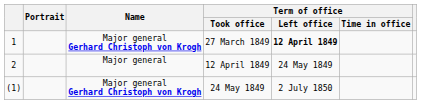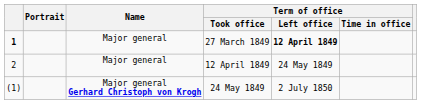 <table class="wikitable" style="text-align:center">
 <tr>
 <th rowspan=2></th>
 <th rowspan=2>Portrait</th>
 <th rowspan=2>Name<br></th>
 <th colspan=3>Term of office</th>
 <th rowspan=2></th>
 </tr>
 <tr>
 <th>Took office</th>
 <th>Left office</th>
 <th>Time in office</th>
 </tr>
 <tr>
-<td>1</td>
+<td><strong>1</strong></td>
 <td></td>
-<td>Major general<br><strong><a href='#'>Gerhard Christoph von Krogh</a></strong><br></td>
+<td>Major general<br><strong></strong><br></td>
 <td>27 March 1849</td>
 <td><strong>12 April 1849</strong></td>
 <td></td>
 <td></td>
 </tr>
 <tr>
 <td>2</td>
 <td></td>
 <td>Major general<br><strong></strong><br></td>
 <td>12 April 1849</td>
 <td>24 May 1849</td>
 <td></td>
 <td></td>
 </tr>
 <tr>
 <td>(1)</td>
 <td></td>
 <td>Major general<br><strong><a href='#'>Gerhard Christoph von Krogh</a></strong><br></td>
 <td>24 May 1849</td>
 <td>2 July 1850</td>
 <td></td>
 <td></td>
 </tr>
 </table>
